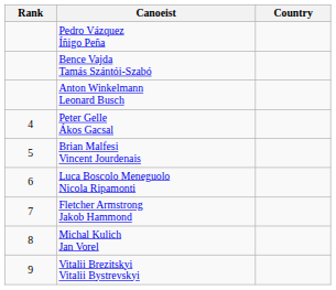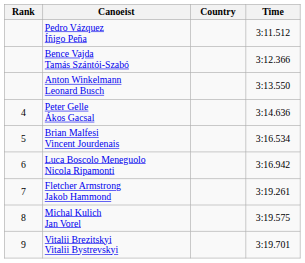 <table class="wikitable" style="text-align:center;width: 55%">
 <tr>
 <th>Rank</th>
 <th>Canoeist</th>
 <th>Country</th>
+<th>Time</th>
 </tr>
 <tr>
 <td></td>
 <td align="left"><a href='#'>Pedro Vázquez</a><br><a href='#'>Íñigo Peña</a></td>
 <td align="left"></td>
+<td>3:11.512</td>
 </tr>
 <tr>
 <td></td>
 <td align="left"><a href='#'>Bence Vajda</a><br><a href='#'>Tamás Szántói-Szabó</a></td>
 <td align="left"></td>
+<td>3:12.366</td>
 </tr>
 <tr>
 <td></td>
 <td align="left"><a href='#'>Anton Winkelmann</a><br><a href='#'>Leonard Busch</a></td>
 <td align="left"></td>
+<td>3:13.550</td>
 </tr>
 <tr>
 <td>4</td>
 <td align="left"><a href='#'>Peter Gelle</a><br><a href='#'>Ákos Gacsal</a></td>
 <td align="left"></td>
+<td>3:14.636</td>
 </tr>
 <tr>
 <td>5</td>
 <td align="left"><a href='#'>Brian Malfesi</a><br><a href='#'>Vincent Jourdenais</a></td>
 <td align="left"></td>
+<td>3:16.534</td>
 </tr>
 <tr>
 <td>6</td>
 <td align="left"><a href='#'>Luca Boscolo Meneguolo</a><br><a href='#'>Nicola Ripamonti</a></td>
 <td align="left"></td>
+<td>3:16.942</td>
 </tr>
 <tr>
 <td>7</td>
 <td align="left"><a href='#'>Fletcher Armstrong</a><br><a href='#'>Jakob Hammond</a></td>
 <td align="left"></td>
+<td>3:19.261</td>
 </tr>
 <tr>
 <td>8</td>
 <td align="left"><a href='#'>Michal Kulich</a><br><a href='#'>Jan Vorel</a></td>
 <td align="left"></td>
+<td>3:19.575</td>
 </tr>
 <tr>
 <td>9</td>
 <td align="left"><a href='#'>Vitalii Brezitskyi</a><br><a href='#'>Vitalii Bystrevskyi</a></td>
 <td align="left"></td>
+<td>3:19.701</td>
 </tr>
 </table>
